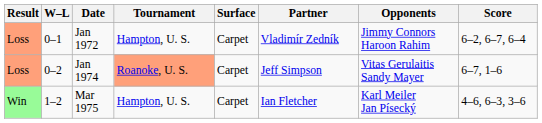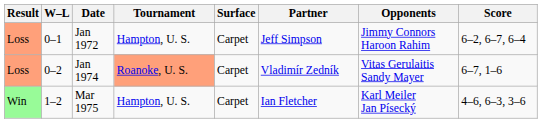 <table class="sortable wikitable">
 <tr>
 <th style="width:40px">Result</th>
 <th class="unsortable">W–L</th>
 <th style="width:50px">Date</th>
 <th style="width:130px">Tournament</th>
 <th style="width:50px">Surface</th>
 <th style="width:130px">Partner</th>
 <th style="width:130px">Opponents</th>
 <th style="width:100px" class="unsortable">Score</th>
 </tr>
 <tr>
 <td style="background:#ffa07a;">Loss</td>
 <td>0–1</td>
 <td>Jan 1972</td>
 <td><a href='#'>Hampton</a>, U. S.</td>
 <td>Carpet</td>
-<td> <a href='#'>Vladimír Zedník</a></td>
+<td> <a href='#'>Jeff Simpson</a></td>
 <td> <a href='#'>Jimmy Connors</a><br> <a href='#'>Haroon Rahim</a></td>
 <td>6–2, 6–7, 6–4</td>
 </tr>
 <tr>
 <td style="background:#ffa07a;">Loss</td>
 <td>0–2</td>
 <td>Jan 1974</td>
 <td style="background: lightsalmon;"><a href='#'>Roanoke</a>, U. S.</td>
 <td>Carpet</td>
-<td> <a href='#'>Jeff Simpson</a></td>
+<td> <a href='#'>Vladimír Zedník</a></td>
 <td> <a href='#'>Vitas Gerulaitis</a><br> <a href='#'>Sandy Mayer</a></td>
 <td>6–7, 1–6</td>
 </tr>
 <tr>
 <td style="background:#98fb98;">Win</td>
 <td>1–2</td>
 <td>Mar 1975</td>
 <td><a href='#'>Hampton</a>, U. S.</td>
 <td>Carpet</td>
 <td> <a href='#'>Ian Fletcher</a></td>
 <td> <a href='#'>Karl Meiler</a><br> <a href='#'>Jan Písecký</a></td>
 <td>4–6, 6–3, 3–6</td>
 </tr>
 </table>
